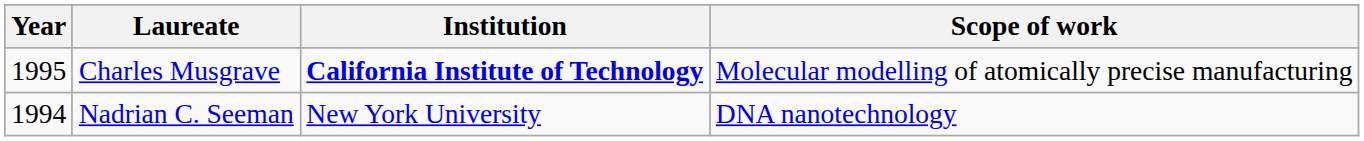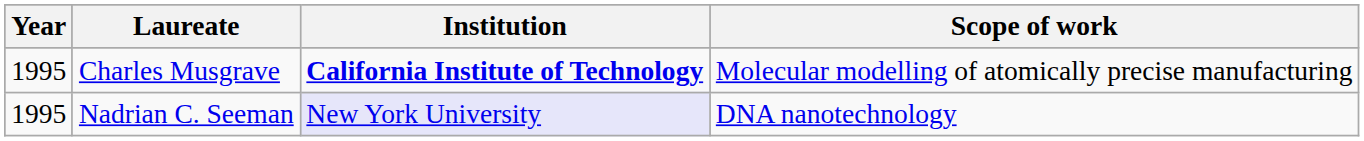 <table class="wikitable">
 <tr>
 <th>Year</th>
 <th>Laureate</th>
 <th>Institution</th>
 <th>Scope of work</th>
 </tr>
 <tr>
 <td>1995</td>
 <td><a href='#'>Charles Musgrave</a></td>
 <td><strong><a href='#'>California Institute of Technology</a></strong></td>
 <td><a href='#'>Molecular modelling</a> of atomically precise manufacturing</td>
 </tr>
 <tr>
-<td>1994</td>
+<td>1995</td>
 <td><a href='#'>Nadrian C. Seeman</a></td>
-<td><a href='#'>New York University</a></td>
+<td style="background: lavender;"><a href='#'>New York University</a></td>
 <td><a href='#'>DNA nanotechnology</a></td>
 </tr>
 </table>
